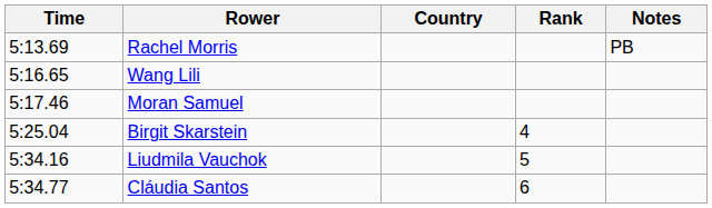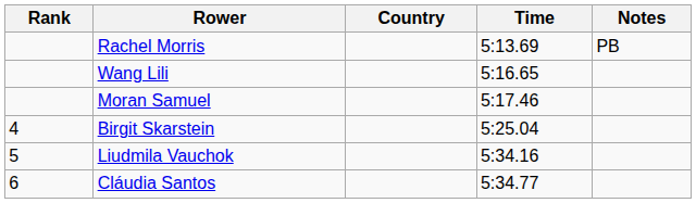 <table class="wikitable" width=50%>
 <tr>
-<th>Time</th>
+<th>Rank</th>
 <th>Rower</th>
 <th>Country</th>
-<th>Rank</th>
+<th>Time</th>
 <th>Notes</th>
 </tr>
 <tr>
-<td>5:13.69</td>
+<td></td>
 <td><a href='#'>Rachel Morris</a></td>
 <td></td>
-<td></td>
+<td>5:13.69</td>
 <td>PB</td>
 </tr>
 <tr>
-<td>5:16.65</td>
+<td></td>
 <td><a href='#'>Wang Lili</a></td>
 <td></td>
-<td></td>
+<td>5:16.65</td>
 <td></td>
 </tr>
 <tr>
-<td>5:17.46</td>
+<td></td>
 <td><a href='#'>Moran Samuel</a></td>
 <td></td>
-<td></td>
+<td>5:17.46</td>
 <td></td>
 </tr>
 <tr>
-<td>5:25.04</td>
+<td>4</td>
 <td><a href='#'>Birgit Skarstein</a></td>
 <td></td>
-<td>4</td>
+<td>5:25.04</td>
 <td></td>
 </tr>
 <tr>
-<td>5:34.16</td>
+<td>5</td>
 <td><a href='#'>Liudmila Vauchok</a></td>
 <td></td>
-<td>5</td>
+<td>5:34.16</td>
 <td></td>
 </tr>
 <tr>
-<td>5:34.77</td>
+<td>6</td>
 <td><a href='#'>Cláudia Santos</a></td>
 <td></td>
-<td>6</td>
+<td>5:34.77</td>
 <td></td>
 </tr>
 </table>
